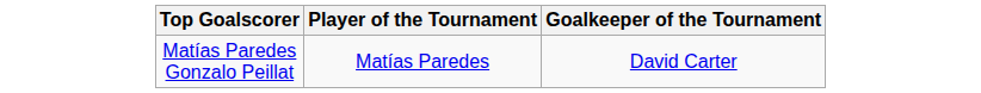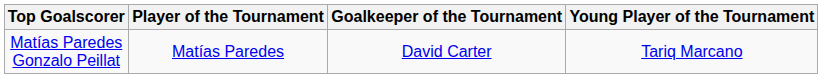 <table class=wikitable style="margin:auto; text-align:center">
 <tr>
 <th>Top Goalscorer</th>
 <th>Player of the Tournament</th>
 <th>Goalkeeper of the Tournament</th>
+<th>Young Player of the Tournament</th>
 </tr>
 <tr>
 <td> <a href='#'>Matías Paredes</a><br> <a href='#'>Gonzalo Peillat</a></td>
 <td> <a href='#'>Matías Paredes</a></td>
 <td> <a href='#'>David Carter</a></td>
+<td> <a href='#'>Tariq Marcano</a></td>
 </tr>
 </table>
